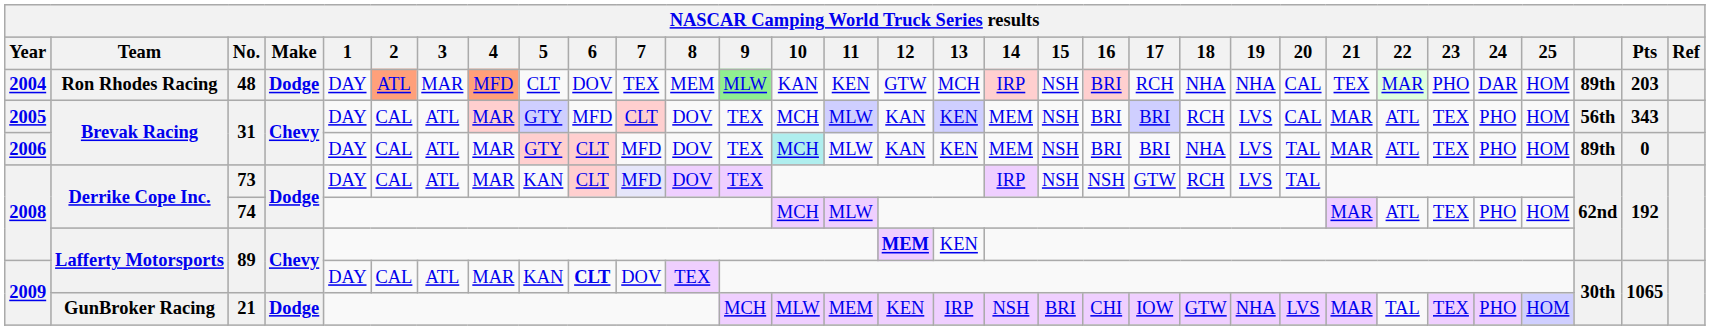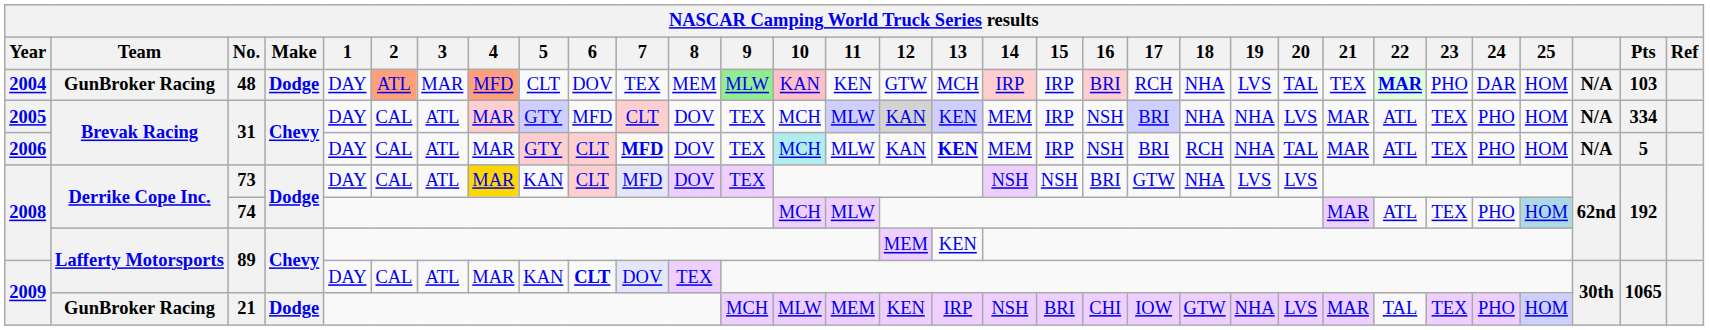 <table class="wikitable" style="text-align:center; font-size:75%">
 <tr>
 <th colspan=45><a href='#'>NASCAR Camping World Truck Series</a> results</th>
 </tr>
 <tr>
 <th>Year</th>
 <th>Team</th>
 <th>No.</th>
 <th>Make</th>
 <th>1</th>
 <th>2</th>
 <th>3</th>
 <th>4</th>
 <th>5</th>
 <th>6</th>
 <th>7</th>
 <th>8</th>
 <th>9</th>
 <th>10</th>
 <th>11</th>
 <th>12</th>
 <th>13</th>
 <th>14</th>
 <th>15</th>
 <th>16</th>
 <th>17</th>
 <th>18</th>
 <th>19</th>
 <th>20</th>
 <th>21</th>
 <th>22</th>
 <th>23</th>
 <th>24</th>
 <th>25</th>
 <th></th>
 <th>Pts</th>
 <th>Ref</th>
 </tr>
 <tr>
 <th><a href='#'>2004</a></th>
-<th>Ron Rhodes Racing</th>
+<th>GunBroker Racing</th>
 <th>48</th>
 <th><a href='#'>Dodge</a></th>
 <td><a href='#'>DAY</a></td>
 <td style="background: lightsalmon;"><a href='#'>ATL</a></td>
 <td><a href='#'>MAR</a></td>
 <td style="background: lightsalmon;"><a href='#'>MFD</a></td>
 <td><a href='#'>CLT</a></td>
 <td><a href='#'>DOV</a></td>
 <td><a href='#'>TEX</a></td>
 <td><a href='#'>MEM</a></td>
 <td style="background: lightgreen;"><a href='#'>MLW</a></td>
-<td><a href='#'>KAN</a></td>
+<td style="background: pink;"><a href='#'>KAN</a></td>
 <td><a href='#'>KEN</a></td>
 <td><a href='#'>GTW</a></td>
 <td><a href='#'>MCH</a></td>
 <td style="background:#FFCFCF;"><a href='#'>IRP</a><br></td>
-<td><a href='#'>NSH</a></td>
+<td><a href='#'>IRP</a></td>
 <td style="background:#FFCFCF;"><a href='#'>BRI</a><br></td>
 <td><a href='#'>RCH</a></td>
 <td><a href='#'>NHA</a></td>
-<td><a href='#'>NHA</a></td>
-<td><a href='#'>CAL</a></td>
+<td><a href='#'>LVS</a></td>
+<td><a href='#'>TAL</a></td>
 <td><a href='#'>TEX</a></td>
-<td style="background:#DFFFDF;"><a href='#'>MAR</a><br></td>
+<td style="background:#DFFFDF;"><strong><a href='#'>MAR</a><br></strong></td>
 <td><a href='#'>PHO</a></td>
 <td><a href='#'>DAR</a></td>
 <td><a href='#'>HOM</a></td>
-<th>89th</th>
-<th>203</th>
+<th>N/A</th>
+<th>103</th>
 <th></th>
 </tr>
 <tr>
 <th><a href='#'>2005</a></th>
 <th rowspan=2><a href='#'>Brevak Racing</a></th>
 <th rowspan=2>31</th>
 <th rowspan=2><a href='#'>Chevy</a></th>
 <td><a href='#'>DAY</a></td>
 <td><a href='#'>CAL</a></td>
 <td><a href='#'>ATL</a></td>
 <td style="background:#FFCFCF;"><a href='#'>MAR</a><br></td>
 <td style="background:#CFCFFF;"><a href='#'>GTY</a><br></td>
 <td><a href='#'>MFD</a></td>
 <td style="background:#FFCFCF;"><a href='#'>CLT</a><br></td>
 <td><a href='#'>DOV</a></td>
 <td><a href='#'>TEX</a></td>
 <td><a href='#'>MCH</a></td>
 <td style="background:#CFCFFF;"><a href='#'>MLW</a><br></td>
-<td><a href='#'>KAN</a></td>
+<td style="background: lightgrey;"><a href='#'>KAN</a></td>
 <td style="background:#CFCFFF;"><a href='#'>KEN</a><br></td>
 <td><a href='#'>MEM</a></td>
+<td><a href='#'>IRP</a></td>
 <td><a href='#'>NSH</a></td>
-<td><a href='#'>BRI</a></td>
 <td style="background:#CFCFFF;"><a href='#'>BRI</a><br></td>
-<td><a href='#'>RCH</a></td>
+<td><a href='#'>NHA</a></td>
+<td><a href='#'>NHA</a></td>
 <td><a href='#'>LVS</a></td>
-<td><a href='#'>CAL</a></td>
 <td><a href='#'>MAR</a></td>
 <td><a href='#'>ATL</a></td>
 <td><a href='#'>TEX</a></td>
 <td><a href='#'>PHO</a></td>
 <td><a href='#'>HOM</a></td>
-<th>56th</th>
-<th>343</th>
+<th>N/A</th>
+<th>334</th>
 <th></th>
 </tr>
 <tr>
 <th><a href='#'>2006</a></th>
 <td><a href='#'>DAY</a></td>
 <td><a href='#'>CAL</a></td>
 <td><a href='#'>ATL</a></td>
 <td><a href='#'>MAR</a></td>
 <td style="background:#FFCFCF;"><a href='#'>GTY</a><br></td>
 <td style="background:#FFCFCF;"><a href='#'>CLT</a><br></td>
-<td><a href='#'>MFD</a></td>
+<td><strong><a href='#'>MFD</a></strong></td>
 <td><a href='#'>DOV</a></td>
 <td><a href='#'>TEX</a></td>
 <td style="background: paleturquoise;"><a href='#'>MCH</a></td>
 <td><a href='#'>MLW</a></td>
 <td><a href='#'>KAN</a></td>
-<td><a href='#'>KEN</a></td>
+<td><strong><a href='#'>KEN</a></strong></td>
 <td><a href='#'>MEM</a></td>
+<td><a href='#'>IRP</a></td>
 <td><a href='#'>NSH</a></td>
 <td><a href='#'>BRI</a></td>
-<td><a href='#'>BRI</a></td>
+<td><a href='#'>RCH</a></td>
 <td><a href='#'>NHA</a></td>
-<td><a href='#'>LVS</a></td>
 <td><a href='#'>TAL</a></td>
 <td><a href='#'>MAR</a></td>
 <td><a href='#'>ATL</a></td>
 <td><a href='#'>TEX</a></td>
 <td><a href='#'>PHO</a></td>
 <td><a href='#'>HOM</a></td>
-<th>89th</th>
-<th>0</th>
+<th>N/A</th>
+<th>5</th>
 <th></th>
 </tr>
 <tr>
 <th rowspan=3><a href='#'>2008</a></th>
 <th rowspan=2><a href='#'>Derrike Cope Inc.</a></th>
 <th>73</th>
 <th rowspan=2><a href='#'>Dodge</a></th>
 <td><a href='#'>DAY</a></td>
 <td><a href='#'>CAL</a></td>
 <td><a href='#'>ATL</a></td>
-<td><a href='#'>MAR</a></td>
+<td style="background: gold;"><a href='#'>MAR</a></td>
 <td><a href='#'>KAN</a></td>
 <td style="background:#FFCFCF;"><a href='#'>CLT</a><br></td>
 <td style="background: lavender;"><a href='#'>MFD</a></td>
 <td style="background:#EFCFFF;"><a href='#'>DOV</a><br></td>
 <td style="background:#EFCFFF;"><a href='#'>TEX</a><br></td>
 <td colspan=4></td>
-<td style="background:#EFCFFF;"><a href='#'>IRP</a><br></td>
+<td style="background:#EFCFFF;"><a href='#'>NSH</a><br></td>
 <td><a href='#'>NSH</a></td>
-<td><a href='#'>NSH</a></td>
+<td><a href='#'>BRI</a></td>
 <td><a href='#'>GTW</a></td>
-<td><a href='#'>RCH</a></td>
+<td><a href='#'>NHA</a></td>
 <td><a href='#'>LVS</a></td>
-<td><a href='#'>TAL</a></td>
+<td><a href='#'>LVS</a></td>
 <td colspan=5></td>
 <th rowspan=3>62nd</th>
 <th rowspan=3>192</th>
 <th rowspan=3></th>
 </tr>
 <tr>
 <th>74</th>
 <td colspan=9></td>
 <td style="background:#EFCFFF;"><a href='#'>MCH</a><br></td>
 <td style="background:#EFCFFF;"><a href='#'>MLW</a><br></td>
 <td colspan=9></td>
 <td style="background:#EFCFFF;"><a href='#'>MAR</a><br></td>
 <td><a href='#'>ATL</a></td>
 <td><a href='#'>TEX</a></td>
 <td><a href='#'>PHO</a></td>
-<td><a href='#'>HOM</a></td>
+<td style="background: lightblue;"><a href='#'>HOM</a></td>
 </tr>
 <tr>
 <th rowspan=2><a href='#'>Lafferty Motorsports</a></th>
 <th rowspan=2>89</th>
 <th rowspan=2><a href='#'>Chevy</a></th>
 <td colspan=11></td>
-<td style="background:#EFCFFF;"><strong><a href='#'>MEM</a><br></strong></td>
+<td style="background:#EFCFFF;"><a href='#'>MEM</a><br></td>
 <td><a href='#'>KEN</a></td>
 <td colspan=12></td>
 </tr>
 <tr>
 <th rowspan=2><a href='#'>2009</a></th>
 <td><a href='#'>DAY</a></td>
 <td><a href='#'>CAL</a></td>
 <td><a href='#'>ATL</a></td>
 <td><a href='#'>MAR</a></td>
 <td><a href='#'>KAN</a></td>
 <td><strong><a href='#'>CLT</a></strong></td>
-<td><a href='#'>DOV</a></td>
+<td style="background: lavender;"><a href='#'>DOV</a></td>
 <td style="background:#EFCFFF;"><a href='#'>TEX</a><br></td>
 <td colspan=17></td>
 <th rowspan=2>30th</th>
 <th rowspan=2>1065</th>
 <th rowspan=2></th>
 </tr>
 <tr>
 <th>GunBroker Racing</th>
 <th>21</th>
 <th><a href='#'>Dodge</a></th>
 <td colspan=8></td>
 <td style="background:#EFCFFF;"><a href='#'>MCH</a><br></td>
 <td style="background:#EFCFFF;"><a href='#'>MLW</a><br></td>
 <td style="background:#EFCFFF;"><a href='#'>MEM</a><br></td>
 <td style="background:#EFCFFF;"><a href='#'>KEN</a><br></td>
 <td style="background:#EFCFFF;"><a href='#'>IRP</a><br></td>
 <td style="background:#EFCFFF;"><a href='#'>NSH</a><br></td>
 <td style="background:#EFCFFF;"><a href='#'>BRI</a><br></td>
 <td style="background:#EFCFFF;"><a href='#'>CHI</a><br></td>
 <td style="background:#EFCFFF;"><a href='#'>IOW</a><br></td>
 <td style="background:#EFCFFF;"><a href='#'>GTW</a><br></td>
 <td style="background:#EFCFFF;"><a href='#'>NHA</a><br></td>
 <td style="background:#EFCFFF;"><a href='#'>LVS</a><br></td>
 <td style="background:#EFCFFF;"><a href='#'>MAR</a><br></td>
 <td><a href='#'>TAL</a></td>
 <td style="background:#EFCFFF;"><a href='#'>TEX</a><br></td>
 <td style="background:#EFCFFF;"><a href='#'>PHO</a><br></td>
 <td style="background:#CFCFFF;"><a href='#'>HOM</a><br></td>
 </tr>
 </table>
